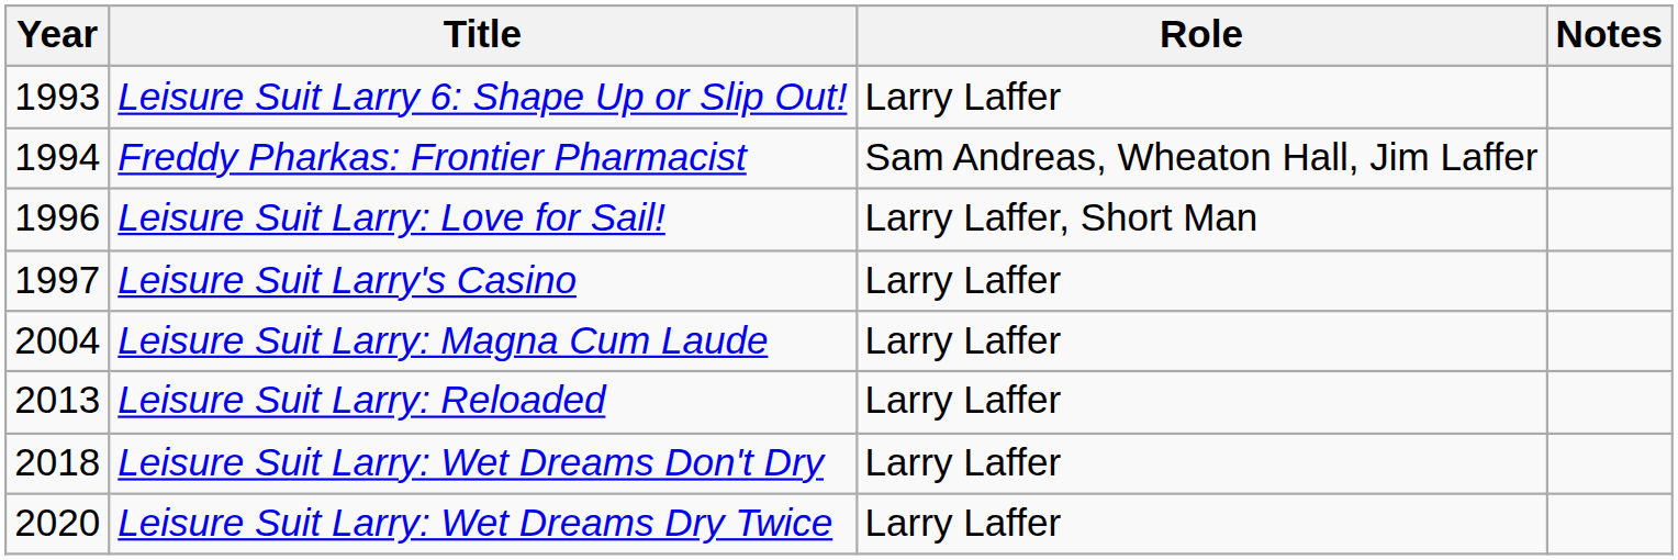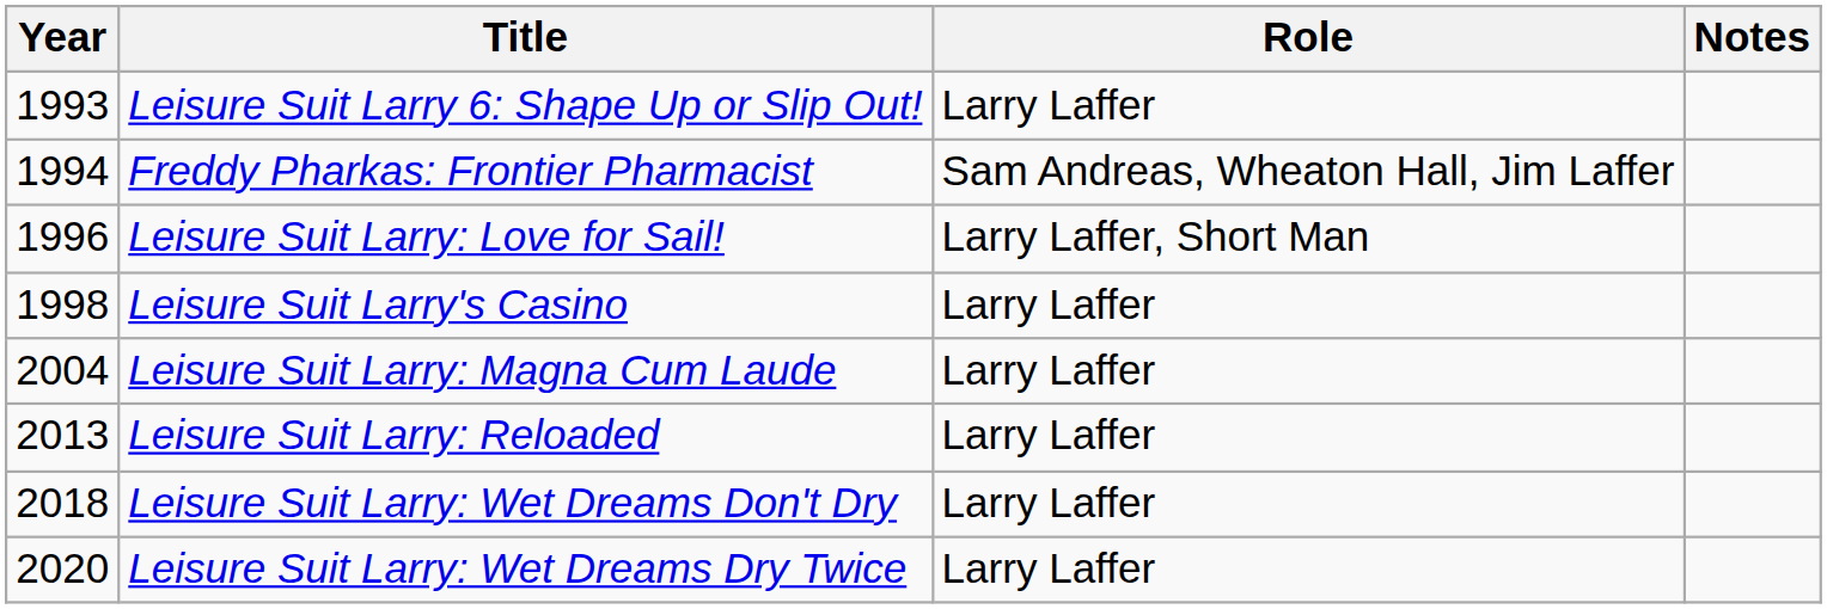 <table class="wikitable sortable">
 <tr>
 <th>Year</th>
 <th>Title</th>
 <th>Role</th>
 <th>Notes</th>
 </tr>
 <tr>
 <td>1993</td>
 <td><em><a href='#'>Leisure Suit Larry 6: Shape Up or Slip Out!</a></em></td>
 <td>Larry Laffer</td>
 <td></td>
 </tr>
 <tr>
 <td>1994</td>
 <td><em><a href='#'>Freddy Pharkas: Frontier Pharmacist</a></em></td>
 <td>Sam Andreas, Wheaton Hall, Jim Laffer</td>
 <td></td>
 </tr>
 <tr>
 <td>1996</td>
 <td><em><a href='#'>Leisure Suit Larry: Love for Sail!</a></em></td>
 <td>Larry Laffer, Short Man</td>
 <td></td>
 </tr>
 <tr>
-<td>1997</td>
+<td>1998</td>
 <td><em><a href='#'>Leisure Suit Larry's Casino</a></em></td>
 <td>Larry Laffer</td>
 <td></td>
 </tr>
 <tr>
 <td>2004</td>
 <td><em><a href='#'>Leisure Suit Larry: Magna Cum Laude</a></em></td>
 <td>Larry Laffer</td>
 <td></td>
 </tr>
 <tr>
 <td>2013</td>
 <td><em><a href='#'>Leisure Suit Larry: Reloaded</a></em></td>
 <td>Larry Laffer</td>
 <td></td>
 </tr>
 <tr>
 <td>2018</td>
 <td><em><a href='#'>Leisure Suit Larry: Wet Dreams Don't Dry</a></em></td>
 <td>Larry Laffer</td>
 <td></td>
 </tr>
 <tr>
 <td>2020</td>
 <td><em><a href='#'>Leisure Suit Larry: Wet Dreams Dry Twice</a></em></td>
 <td>Larry Laffer</td>
 <td></td>
 </tr>
 </table>
